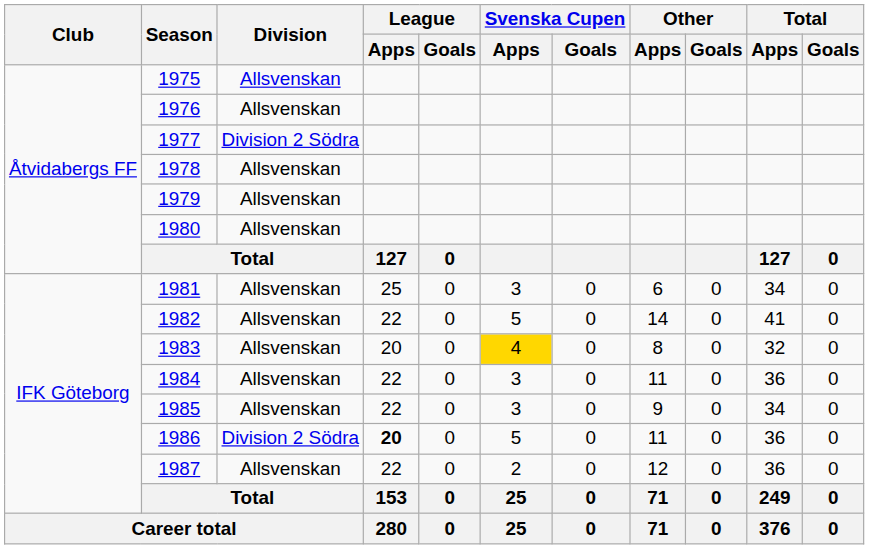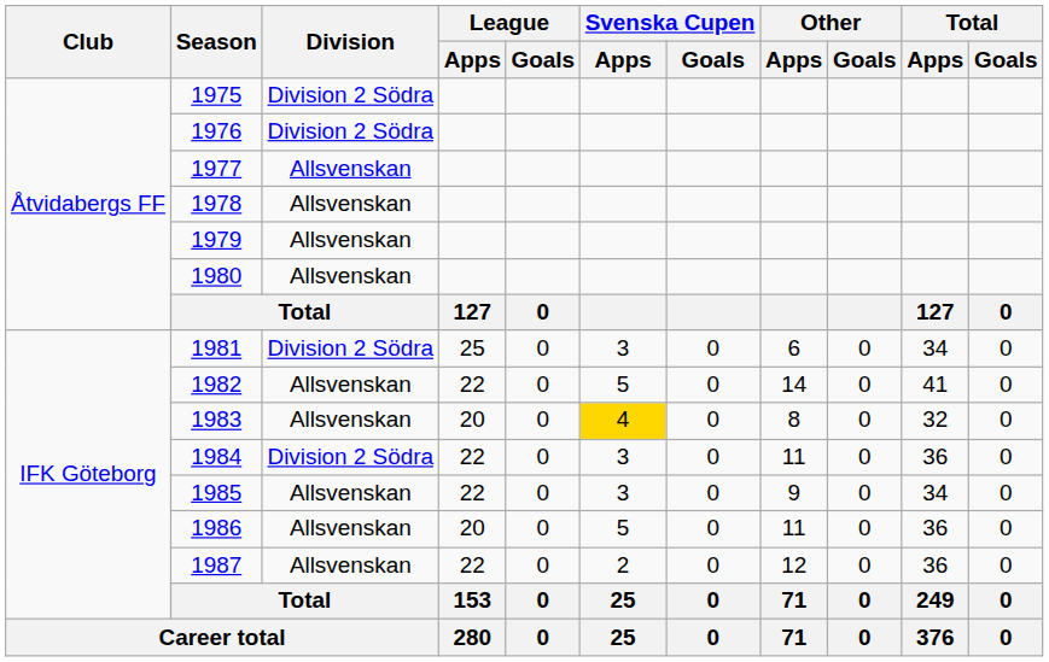 <table class="wikitable" style="text-align:center">
 <tr>
 <th rowspan="2">Club</th>
 <th rowspan="2">Season</th>
 <th rowspan="2">Division</th>
 <th colspan="2">League</th>
 <th colspan="2"><a href='#'>Svenska Cupen</a></th>
 <th colspan="2">Other</th>
 <th colspan="2">Total</th>
 </tr>
 <tr>
 <th>Apps</th>
 <th>Goals</th>
 <th>Apps</th>
 <th>Goals</th>
 <th>Apps</th>
 <th>Goals</th>
 <th>Apps</th>
 <th>Goals</th>
 </tr>
 <tr>
 <td rowspan="7"><a href='#'>Åtvidabergs FF</a></td>
 <td><a href='#'>1975</a></td>
-<td><a href='#'>Allsvenskan</a></td>
+<td><a href='#'>Division 2 Södra</a></td>
 <td></td>
 <td></td>
 <td></td>
 <td></td>
 <td></td>
 <td></td>
 <td></td>
 <td></td>
 </tr>
 <tr>
 <td><a href='#'>1976</a></td>
-<td>Allsvenskan</td>
+<td><a href='#'>Division 2 Södra</a></td>
 <td></td>
 <td></td>
 <td></td>
 <td></td>
 <td></td>
 <td></td>
 <td></td>
 <td></td>
 </tr>
 <tr>
 <td><a href='#'>1977</a></td>
-<td><a href='#'>Division 2 Södra</a></td>
+<td><a href='#'>Allsvenskan</a></td>
 <td></td>
 <td></td>
 <td></td>
 <td></td>
 <td></td>
 <td></td>
 <td></td>
 <td></td>
 </tr>
 <tr>
 <td><a href='#'>1978</a></td>
 <td>Allsvenskan</td>
 <td></td>
 <td></td>
 <td></td>
 <td></td>
 <td></td>
 <td></td>
 <td></td>
 <td></td>
 </tr>
 <tr>
 <td><a href='#'>1979</a></td>
 <td>Allsvenskan</td>
 <td></td>
 <td></td>
 <td></td>
 <td></td>
 <td></td>
 <td></td>
 <td></td>
 <td></td>
 </tr>
 <tr>
 <td><a href='#'>1980</a></td>
 <td>Allsvenskan</td>
 <td></td>
 <td></td>
 <td></td>
 <td></td>
 <td></td>
 <td></td>
 <td></td>
 <td></td>
 </tr>
 <tr>
 <th colspan="2">Total</th>
 <th>127</th>
 <th>0</th>
 <th></th>
 <th></th>
 <th></th>
 <th></th>
 <th>127</th>
 <th>0</th>
 </tr>
 <tr>
 <td rowspan="8"><a href='#'>IFK Göteborg</a></td>
 <td><a href='#'>1981</a></td>
-<td>Allsvenskan</td>
+<td><a href='#'>Division 2 Södra</a></td>
 <td>25</td>
 <td>0</td>
 <td>3</td>
 <td>0</td>
 <td>6</td>
 <td>0</td>
 <td>34</td>
 <td>0</td>
 </tr>
 <tr>
 <td><a href='#'>1982</a></td>
 <td>Allsvenskan</td>
 <td>22</td>
 <td>0</td>
 <td>5</td>
 <td>0</td>
 <td>14</td>
 <td>0</td>
 <td>41</td>
 <td>0</td>
 </tr>
 <tr>
 <td><a href='#'>1983</a></td>
 <td>Allsvenskan</td>
 <td>20</td>
 <td>0</td>
 <td style="background: gold;">4</td>
 <td>0</td>
 <td>8</td>
 <td>0</td>
 <td>32</td>
 <td>0</td>
 </tr>
 <tr>
 <td><a href='#'>1984</a></td>
-<td>Allsvenskan</td>
+<td><a href='#'>Division 2 Södra</a></td>
 <td>22</td>
 <td>0</td>
 <td>3</td>
 <td>0</td>
 <td>11</td>
 <td>0</td>
 <td>36</td>
 <td>0</td>
 </tr>
 <tr>
 <td><a href='#'>1985</a></td>
 <td>Allsvenskan</td>
 <td>22</td>
 <td>0</td>
 <td>3</td>
 <td>0</td>
 <td>9</td>
 <td>0</td>
 <td>34</td>
 <td>0</td>
 </tr>
 <tr>
 <td><a href='#'>1986</a></td>
-<td><a href='#'>Division 2 Södra</a></td>
-<td><strong>20</strong></td>
+<td>Allsvenskan</td>
+<td>20</td>
 <td>0</td>
 <td>5</td>
 <td>0</td>
 <td>11</td>
 <td>0</td>
 <td>36</td>
 <td>0</td>
 </tr>
 <tr>
 <td><a href='#'>1987</a></td>
 <td>Allsvenskan</td>
 <td>22</td>
 <td>0</td>
 <td>2</td>
 <td>0</td>
 <td>12</td>
 <td>0</td>
 <td>36</td>
 <td>0</td>
 </tr>
 <tr>
 <th colspan="2">Total</th>
 <th>153</th>
 <th>0</th>
 <th>25</th>
 <th>0</th>
 <th>71</th>
 <th>0</th>
 <th>249</th>
 <th>0</th>
 </tr>
 <tr>
 <th colspan="3">Career total</th>
 <th>280</th>
 <th>0</th>
 <th>25</th>
 <th>0</th>
 <th>71</th>
 <th>0</th>
 <th>376</th>
 <th>0</th>
 </tr>
 </table>
